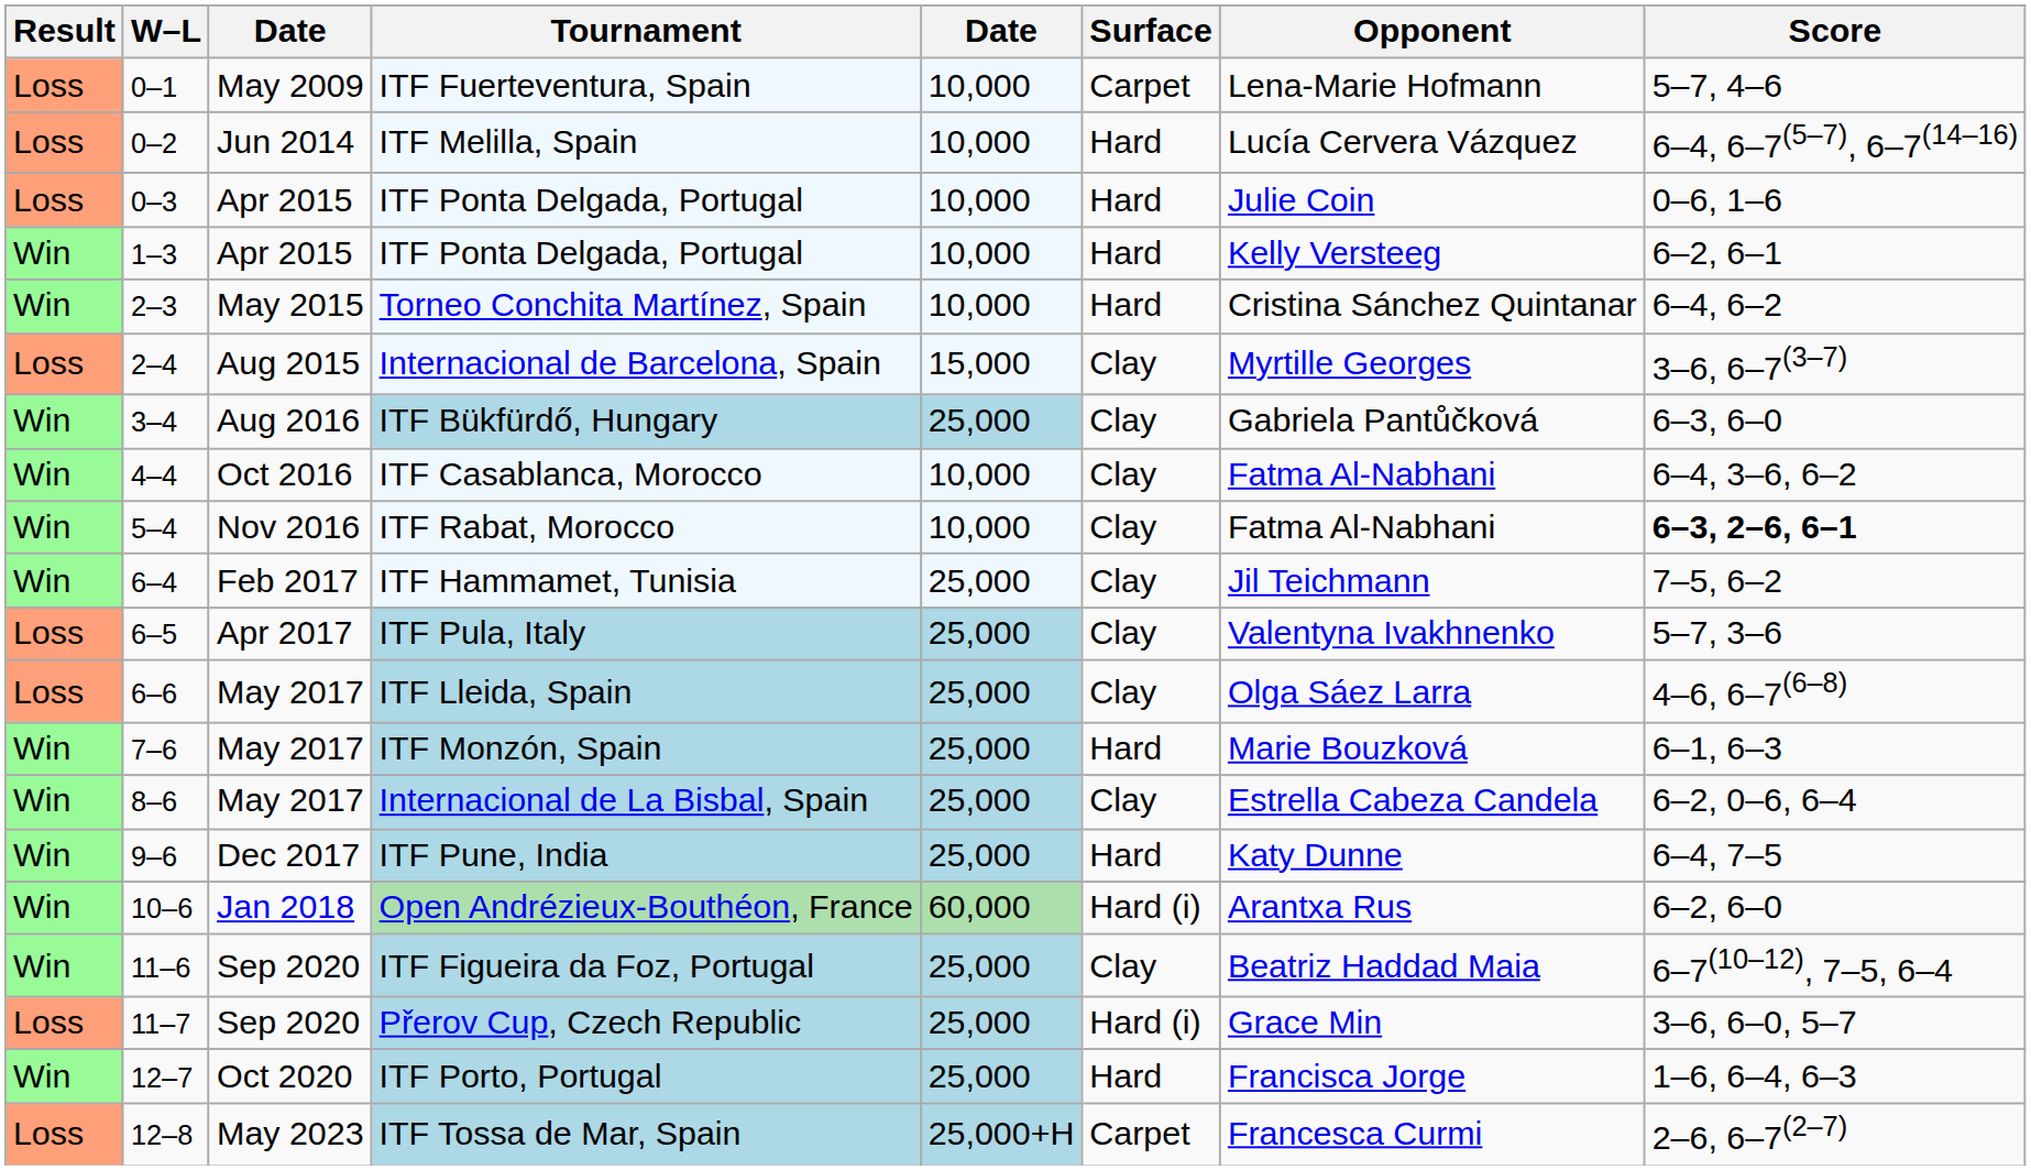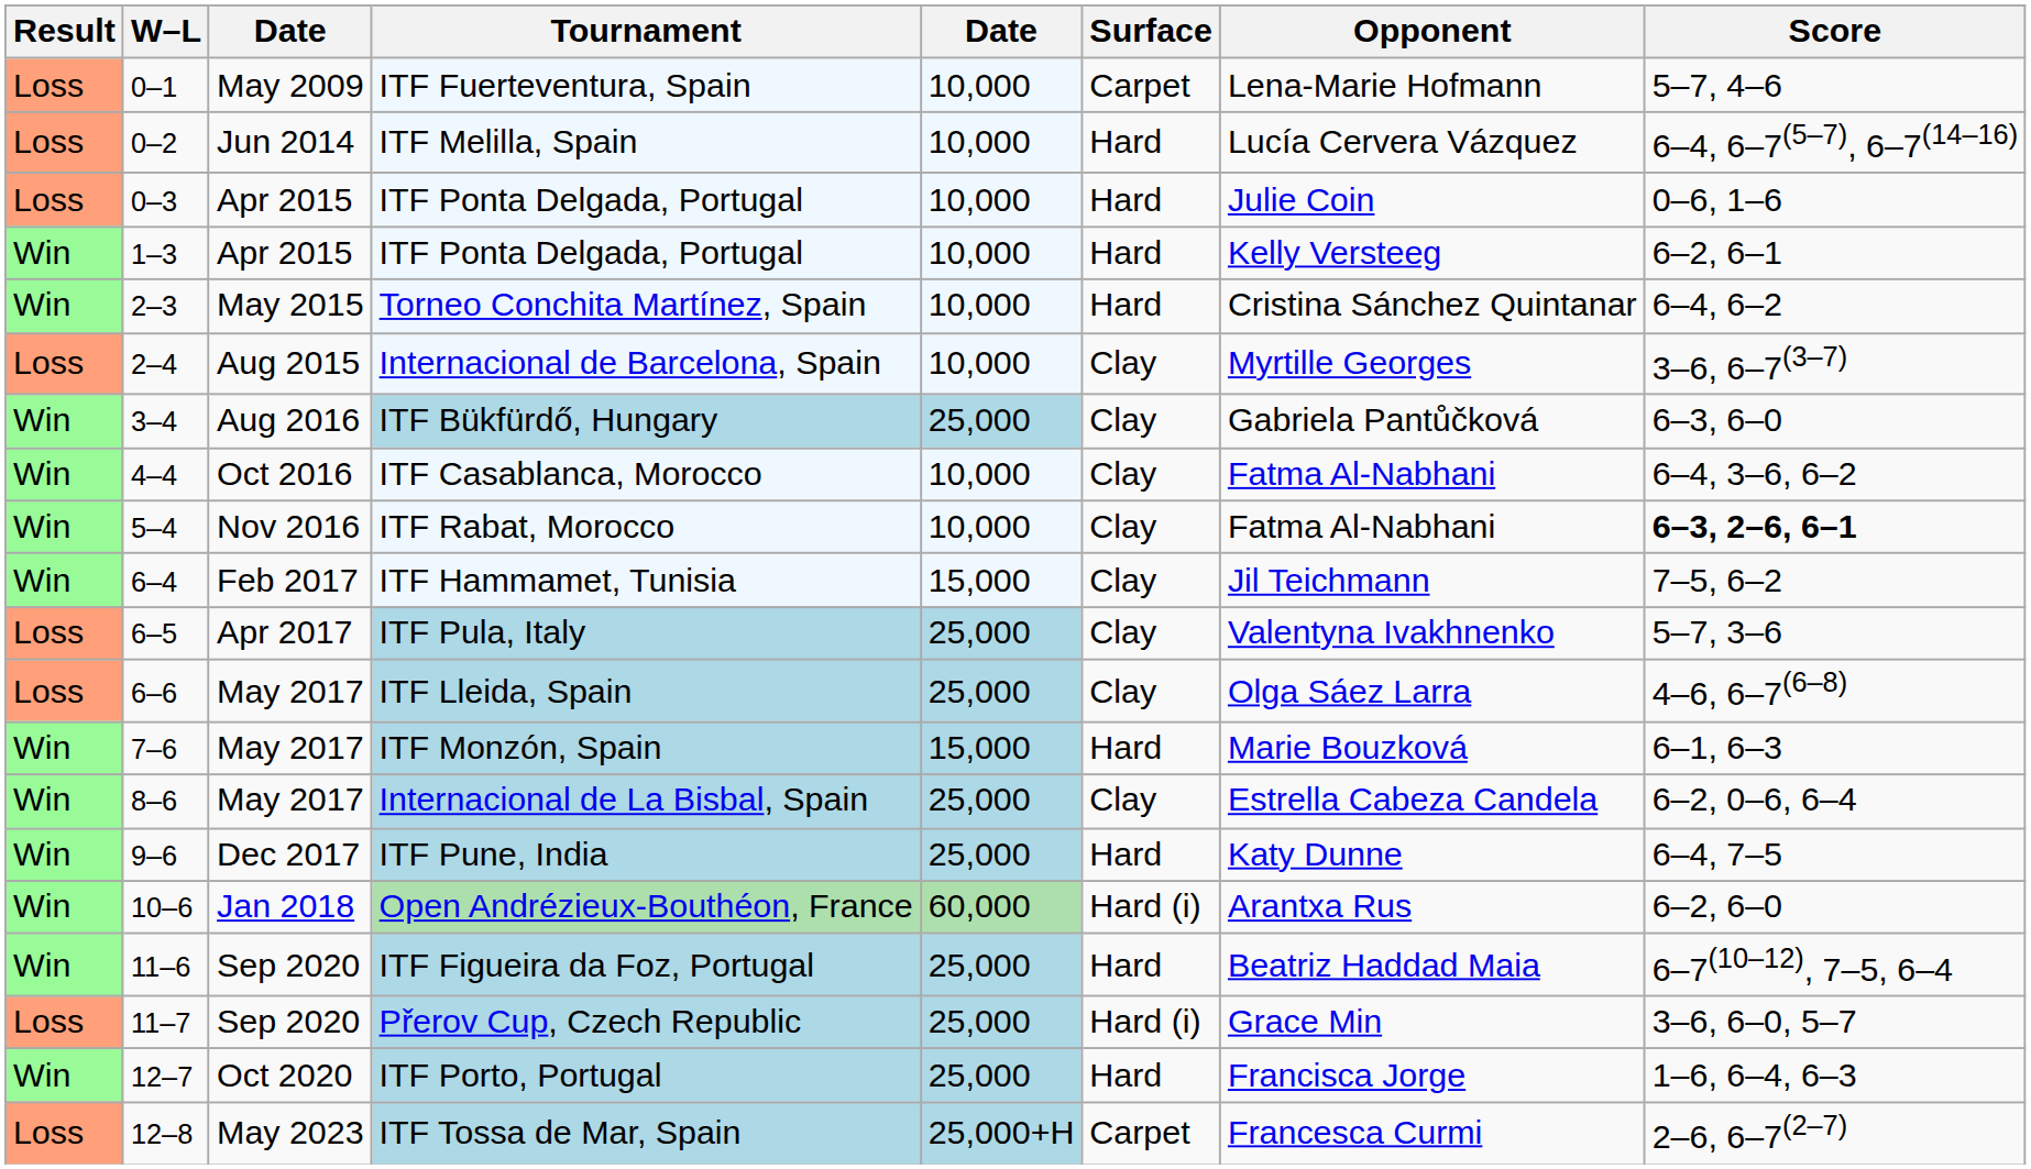 <table class="sortable wikitable">
 <tr>
 <th>Result</th>
 <th class="unsortable">W–L</th>
 <th>Date</th>
 <th>Tournament</th>
 <th>Date</th>
 <th>Surface</th>
 <th>Opponent</th>
 <th class="unsortable">Score</th>
 </tr>
 <tr>
 <td style="background:#ffa07a;">Loss</td>
 <td><small>0–1</small></td>
 <td>May 2009</td>
 <td style="background:#f0f8ff;">ITF Fuerteventura, Spain</td>
 <td style="background:#f0f8ff;">10,000</td>
 <td>Carpet</td>
 <td> Lena-Marie Hofmann</td>
 <td>5–7, 4–6</td>
 </tr>
 <tr>
 <td style="background:#ffa07a;">Loss</td>
 <td><small>0–2</small></td>
 <td>Jun 2014</td>
 <td style="background:#f0f8ff;">ITF Melilla, Spain</td>
 <td style="background:#f0f8ff;">10,000</td>
 <td>Hard</td>
 <td> Lucía Cervera Vázquez</td>
 <td>6–4, 6–7<sup>(5–7)</sup>, 6–7<sup>(14–16)</sup></td>
 </tr>
 <tr>
 <td style="background:#ffa07a;">Loss</td>
 <td><small>0–3</small></td>
 <td>Apr 2015</td>
 <td style="background:#f0f8ff;">ITF Ponta Delgada, Portugal</td>
 <td style="background:#f0f8ff;">10,000</td>
 <td>Hard</td>
 <td> <a href='#'>Julie Coin</a></td>
 <td>0–6, 1–6</td>
 </tr>
 <tr>
 <td style="background:#98fb98;">Win</td>
 <td><small>1–3</small></td>
 <td>Apr 2015</td>
 <td style="background:#f0f8ff;">ITF Ponta Delgada, Portugal</td>
 <td style="background:#f0f8ff;">10,000</td>
 <td>Hard</td>
 <td> <a href='#'>Kelly Versteeg</a></td>
 <td>6–2, 6–1</td>
 </tr>
 <tr>
 <td style="background:#98fb98;">Win</td>
 <td><small>2–3</small></td>
 <td>May 2015</td>
 <td style="background:#f0f8ff;"><a href='#'>Torneo Conchita Martínez</a>, Spain</td>
 <td style="background:#f0f8ff;">10,000</td>
 <td>Hard</td>
 <td> Cristina Sánchez Quintanar</td>
 <td>6–4, 6–2</td>
 </tr>
 <tr>
 <td style="background:#ffa07a;">Loss</td>
 <td><small>2–4</small></td>
 <td>Aug 2015</td>
 <td style="background:#f0f8ff;"><a href='#'>Internacional de Barcelona</a>, Spain</td>
-<td style="background:#f0f8ff;">15,000</td>
+<td style="background:#f0f8ff;">10,000</td>
 <td>Clay</td>
 <td> <a href='#'>Myrtille Georges</a></td>
 <td>3–6, 6–7<sup>(3–7)</sup></td>
 </tr>
 <tr>
 <td style="background:#98fb98;">Win</td>
 <td><small>3–4</small></td>
 <td>Aug 2016</td>
 <td style="background:lightblue;">ITF Bükfürdő, Hungary</td>
 <td style="background:lightblue;">25,000</td>
 <td>Clay</td>
 <td> Gabriela Pantůčková</td>
 <td>6–3, 6–0</td>
 </tr>
 <tr>
 <td style="background:#98fb98;">Win</td>
 <td><small>4–4</small></td>
 <td>Oct 2016</td>
 <td style="background:#f0f8ff;">ITF Casablanca, Morocco</td>
 <td style="background:#f0f8ff;">10,000</td>
 <td>Clay</td>
 <td> <a href='#'>Fatma Al-Nabhani</a></td>
 <td>6–4, 3–6, 6–2</td>
 </tr>
 <tr>
 <td style="background:#98fb98;">Win</td>
 <td><small>5–4</small></td>
 <td>Nov 2016</td>
 <td style="background:#f0f8ff;">ITF Rabat, Morocco</td>
 <td style="background:#f0f8ff;">10,000</td>
 <td>Clay</td>
 <td> Fatma Al-Nabhani</td>
 <td><strong>6–3, 2–6, 6–1</strong></td>
 </tr>
 <tr>
 <td style="background:#98fb98;">Win</td>
 <td><small>6–4</small></td>
 <td>Feb 2017</td>
 <td style="background:#f0f8ff;">ITF Hammamet, Tunisia</td>
-<td style="background:#f0f8ff;">25,000</td>
+<td style="background:#f0f8ff;">15,000</td>
 <td>Clay</td>
 <td> <a href='#'>Jil Teichmann</a></td>
 <td>7–5, 6–2</td>
 </tr>
 <tr>
 <td bgcolor="FFA07A">Loss</td>
 <td><small>6–5</small></td>
 <td>Apr 2017</td>
 <td style="background:lightblue;">ITF Pula, Italy</td>
 <td style="background:lightblue;">25,000</td>
 <td>Clay</td>
 <td> <a href='#'>Valentyna Ivakhnenko</a></td>
 <td>5–7, 3–6</td>
 </tr>
 <tr>
 <td bgcolor="FFA07A">Loss</td>
 <td><small>6–6</small></td>
 <td>May 2017</td>
 <td style="background:lightblue;">ITF Lleida, Spain</td>
 <td style="background:lightblue;">25,000</td>
 <td>Clay</td>
 <td> <a href='#'>Olga Sáez Larra</a></td>
 <td>4–6, 6–7<sup>(6–8)</sup></td>
 </tr>
 <tr>
 <td style="background:#98fb98;">Win</td>
 <td><small>7–6</small></td>
 <td>May 2017</td>
 <td style="background:lightblue;">ITF Monzón, Spain</td>
-<td style="background:lightblue;">25,000</td>
+<td style="background:lightblue;">15,000</td>
 <td>Hard</td>
 <td> <a href='#'>Marie Bouzková</a></td>
 <td>6–1, 6–3</td>
 </tr>
 <tr>
 <td style="background:#98fb98;">Win</td>
 <td><small>8–6</small></td>
 <td>May 2017</td>
 <td style="background:lightblue;"><a href='#'>Internacional de La Bisbal</a>, Spain</td>
 <td style="background:lightblue;">25,000</td>
 <td>Clay</td>
 <td> <a href='#'>Estrella Cabeza Candela</a></td>
 <td>6–2, 0–6, 6–4</td>
 </tr>
 <tr>
 <td style="background:#98fb98;">Win</td>
 <td><small>9–6</small></td>
 <td>Dec 2017</td>
 <td style="background:lightblue;">ITF Pune, India</td>
 <td style="background:lightblue;">25,000</td>
 <td>Hard</td>
 <td> <a href='#'>Katy Dunne</a></td>
 <td>6–4, 7–5</td>
 </tr>
 <tr>
 <td style="background:#98fb98;">Win</td>
 <td><small>10–6</small></td>
 <td><a href='#'>Jan 2018</a></td>
 <td style="background:#addfad;"><a href='#'>Open Andrézieux-Bouthéon</a>, France</td>
 <td style="background:#addfad;">60,000</td>
 <td>Hard (i)</td>
 <td> <a href='#'>Arantxa Rus</a></td>
 <td>6–2, 6–0</td>
 </tr>
 <tr>
 <td style="background:#98fb98;">Win</td>
 <td><small>11–6</small></td>
 <td>Sep 2020</td>
 <td style="background:lightblue;">ITF Figueira da Foz, Portugal</td>
 <td style="background:lightblue;">25,000</td>
-<td>Clay</td>
+<td>Hard</td>
 <td> <a href='#'>Beatriz Haddad Maia</a></td>
 <td>6–7<sup>(10–12)</sup>, 7–5, 6–4</td>
 </tr>
 <tr>
 <td bgcolor="FFA07A">Loss</td>
 <td><small>11–7</small></td>
 <td>Sep 2020</td>
 <td style="background:lightblue;"><a href='#'>Přerov Cup</a>, Czech Republic</td>
 <td style="background:lightblue;">25,000</td>
 <td>Hard (i)</td>
 <td> <a href='#'>Grace Min</a></td>
 <td>3–6, 6–0, 5–7</td>
 </tr>
 <tr>
 <td style="background:#98fb98;">Win</td>
 <td><small>12–7</small></td>
 <td>Oct 2020</td>
 <td style="background:lightblue;">ITF Porto, Portugal</td>
 <td style="background:lightblue;">25,000</td>
 <td>Hard</td>
 <td> <a href='#'>Francisca Jorge</a></td>
 <td>1–6, 6–4, 6–3</td>
 </tr>
 <tr>
 <td bgcolor=ffa07a>Loss</td>
 <td><small>12–8</small></td>
 <td>May 2023</td>
 <td style="background:lightblue;">ITF Tossa de Mar, Spain</td>
 <td style="background:lightblue;">25,000+H</td>
 <td>Carpet</td>
 <td> <a href='#'>Francesca Curmi</a></td>
 <td>2–6, 6–7<sup>(2–7)</sup></td>
 </tr>
 </table>
